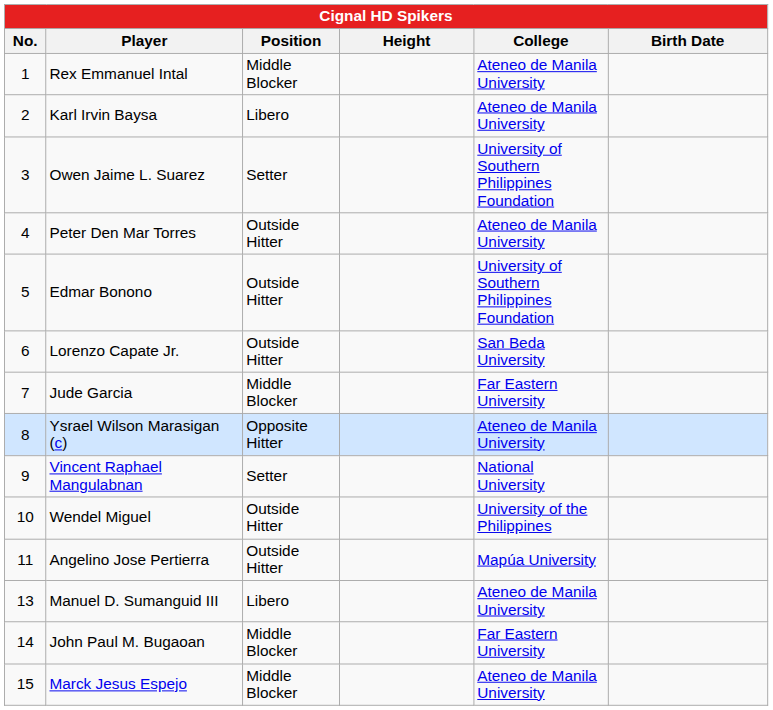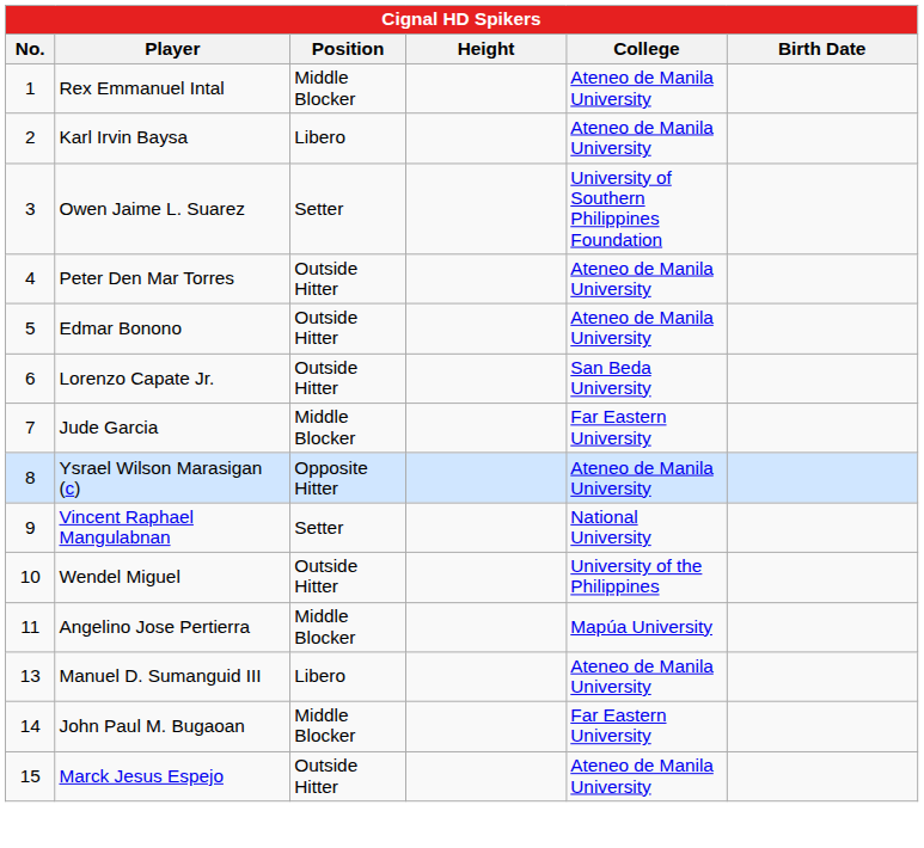 <table class="wikitable sortable" style="text-align:left; width: 90%; font-size:100%;">
 <tr>
 <th colspan="6" style= "background: #E62020; color: White; text-align:center;"><strong>Cignal HD Spikers</strong></th>
 </tr>
 <tr>
 <th width=3px>No.</th>
 <th width=150px>Player</th>
 <th width=70px>Position</th>
 <th width=100px>Height</th>
 <th width=100px>College</th>
 <th width=120px>Birth Date</th>
 </tr>
 <tr>
 <td style="text-align:center;">1</td>
 <td>Rex Emmanuel Intal</td>
 <td>Middle Blocker</td>
 <td></td>
 <td><a href='#'>Ateneo de Manila University</a></td>
 <td></td>
 </tr>
 <tr>
 <td style="text-align:center;">2</td>
 <td>Karl Irvin Baysa</td>
 <td>Libero</td>
 <td></td>
 <td><a href='#'>Ateneo de Manila University</a></td>
 <td></td>
 </tr>
 <tr>
 <td style="text-align:center;">3</td>
 <td>Owen Jaime L. Suarez</td>
 <td>Setter</td>
 <td></td>
 <td><a href='#'>University of Southern Philippines Foundation</a></td>
 <td></td>
 </tr>
 <tr>
 <td style="text-align:center;">4</td>
 <td>Peter Den Mar Torres</td>
 <td>Outside Hitter</td>
 <td></td>
 <td><a href='#'>Ateneo de Manila University</a></td>
 <td></td>
 </tr>
 <tr>
 <td style="text-align:center;">5</td>
 <td>Edmar Bonono</td>
 <td>Outside Hitter</td>
 <td></td>
-<td><a href='#'>University of Southern Philippines Foundation</a></td>
+<td><a href='#'>Ateneo de Manila University</a></td>
 <td></td>
 </tr>
 <tr>
 <td style="text-align:center;">6</td>
 <td>Lorenzo Capate Jr.</td>
 <td>Outside Hitter</td>
 <td></td>
 <td><a href='#'>San Beda University</a></td>
 <td></td>
 </tr>
 <tr>
 <td style="text-align:center;">7</td>
 <td>Jude Garcia</td>
 <td>Middle Blocker</td>
 <td></td>
 <td><a href='#'>Far Eastern University</a></td>
 <td></td>
 </tr>
 <tr bgcolor=#D0E6FF>
 <td style="text-align:center;">8</td>
 <td>Ysrael Wilson Marasigan (<a href='#'>c</a>)</td>
 <td>Opposite Hitter</td>
 <td></td>
 <td><a href='#'>Ateneo de Manila University</a></td>
 <td></td>
 </tr>
 <tr>
 <td style="text-align:center;">9</td>
 <td><a href='#'>Vincent Raphael Mangulabnan</a></td>
 <td>Setter</td>
 <td></td>
 <td><a href='#'>National University</a></td>
 <td></td>
 </tr>
 <tr>
 <td style="text-align:center;">10</td>
 <td>Wendel Miguel</td>
 <td>Outside Hitter</td>
 <td></td>
 <td><a href='#'>University of the Philippines</a></td>
 <td></td>
 </tr>
 <tr>
 <td style="text-align:center;">11</td>
 <td>Angelino Jose Pertierra</td>
-<td>Outside Hitter</td>
+<td>Middle Blocker</td>
 <td></td>
 <td><a href='#'>Mapúa University</a></td>
 <td></td>
 </tr>
 <tr>
 <td style="text-align:center;">13</td>
 <td>Manuel D. Sumanguid III</td>
 <td>Libero</td>
 <td></td>
 <td><a href='#'>Ateneo de Manila University</a></td>
 <td></td>
 </tr>
 <tr>
 <td style="text-align:center;">14</td>
 <td>John Paul M. Bugaoan</td>
 <td>Middle Blocker</td>
 <td></td>
 <td><a href='#'>Far Eastern University</a></td>
 <td></td>
 </tr>
 <tr>
 <td style="text-align:center;">15</td>
 <td><a href='#'>Marck Jesus Espejo</a></td>
-<td>Middle Blocker</td>
+<td>Outside Hitter</td>
 <td></td>
 <td><a href='#'>Ateneo de Manila University</a></td>
 <td></td>
 </tr>
 </table>
